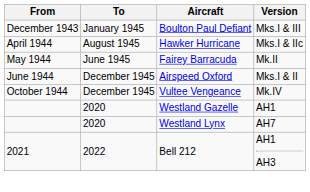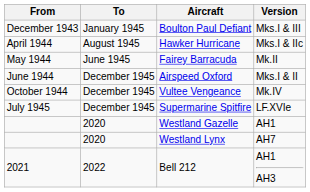 <table class="wikitable">
 <tr>
 <th>From</th>
 <th>To</th>
 <th>Aircraft</th>
 <th>Version</th>
 </tr>
 <tr>
 <td>December 1943</td>
 <td>January 1945</td>
 <td><a href='#'>Boulton Paul Defiant</a></td>
 <td>Mks.I & III</td>
 </tr>
 <tr>
 <td>April 1944</td>
 <td>August 1945</td>
 <td><a href='#'>Hawker Hurricane</a></td>
 <td>Mks.I & IIc</td>
 </tr>
 <tr>
 <td>May 1944</td>
 <td>June 1945</td>
 <td><a href='#'>Fairey Barracuda</a></td>
 <td>Mk.II</td>
 </tr>
 <tr>
 <td>June 1944</td>
 <td>December 1945</td>
 <td><a href='#'>Airspeed Oxford</a></td>
 <td>Mks.I & II</td>
 </tr>
 <tr>
 <td>October 1944</td>
 <td>December 1945</td>
 <td><a href='#'>Vultee Vengeance</a></td>
 <td>Mk.IV</td>
 </tr>
 <tr>
+<td>July 1945</td>
+<td>December 1945</td>
+<td><a href='#'>Supermarine Spitfire</a></td>
+<td>LF.XVIe</td>
+</tr>
+<tr>
 <td></td>
 <td>2020</td>
 <td><a href='#'>Westland Gazelle</a></td>
 <td>AH1</td>
 </tr>
 <tr>
 <td></td>
 <td>2020</td>
 <td><a href='#'>Westland Lynx</a></td>
 <td>AH7</td>
 </tr>
 <tr>
 <td>2021</td>
 <td>2022</td>
 <td>Bell 212</td>
 <td>AH1<hr>AH3</td>
 </tr>
 </table>
